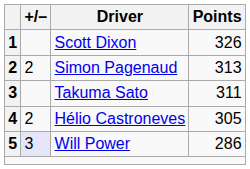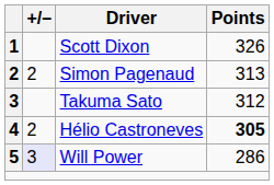 <table class="wikitable">
 <tr>
 </tr>
 <tr>
 <th scope="col"></th>
 <th scope="col">+/–</th>
 <th scope="col">Driver</th>
 <th scope="col">Points</th>
 </tr>
 <tr>
 <th scope="row">1</th>
 <td align="left"></td>
 <td> <a href='#'>Scott Dixon</a></td>
 <td align="right">326</td>
 </tr>
 <tr>
 <th scope="row">2</th>
 <td align="left"> 2</td>
 <td> <a href='#'>Simon Pagenaud</a></td>
 <td align="right">313</td>
 </tr>
 <tr>
 <th scope="row">3</th>
 <td align="left"></td>
 <td> <a href='#'>Takuma Sato</a></td>
-<td align="right">311</td>
+<td align="right">312</td>
 </tr>
 <tr>
 <th scope="row">4</th>
 <td align="left"> 2</td>
 <td> <a href='#'>Hélio Castroneves</a></td>
-<td align="right">305</td>
+<td align="right"><strong>305</strong></td>
 </tr>
 <tr>
 <th scope="row">5</th>
 <td align="left" style="background: lavender;"> 3</td>
 <td> <a href='#'>Will Power</a></td>
 <td align="right">286</td>
 </tr>
 <tr>
 </tr>
 <tr class="sortbottom">
 <td colspan="9"></td>
 </tr>
 </table>
